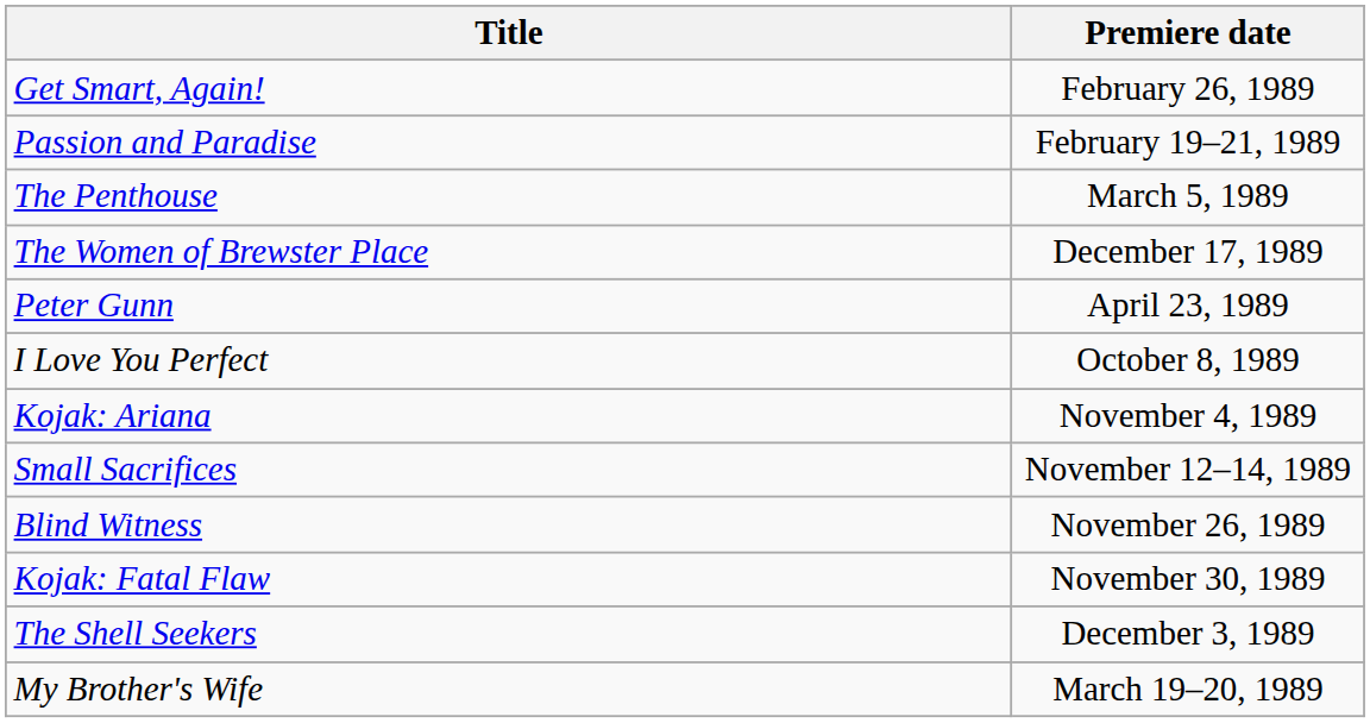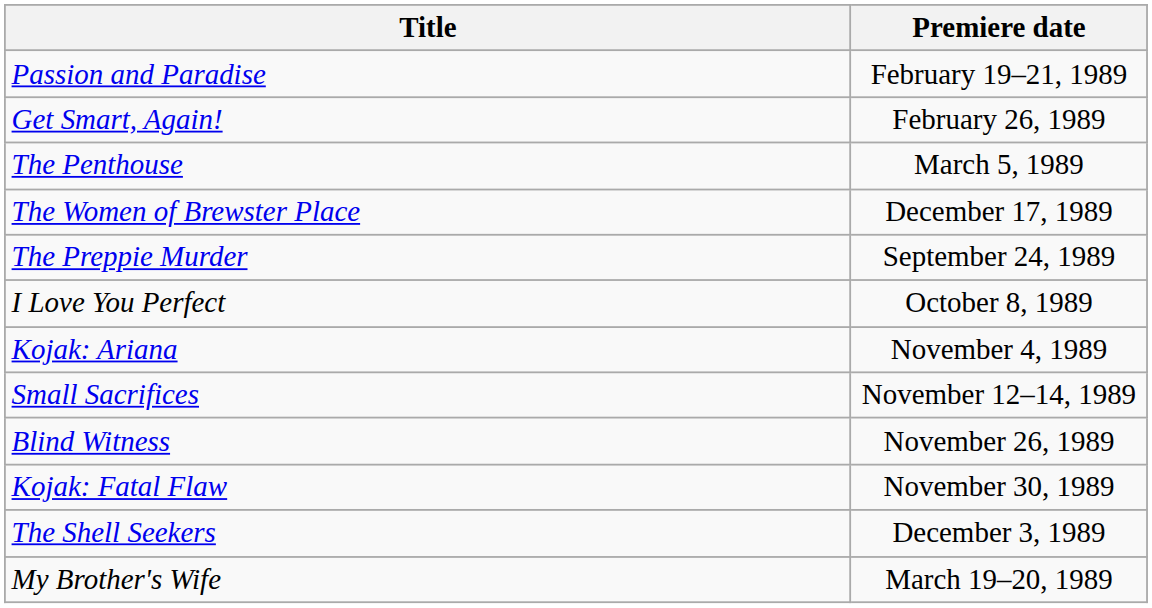 <table class="wikitable plainrowheaders sortable" style="width:50%;text-align:center;">
 <tr>
 <th scope="col" style="width:40%;">Title</th>
 <th scope="col" style="width:14%;">Premiere date</th>
 </tr>
 <tr>
+<td scope="row" style="text-align:left;"><em><a href='#'>Passion and Paradise</a></em></td>
+<td>February 19–21, 1989</td>
+</tr>
+<tr>
 <td scope="row" style="text-align:left;"><em><a href='#'>Get Smart, Again!</a></em></td>
 <td>February 26, 1989</td>
-</tr>
-<tr>
-<td scope="row" style="text-align:left;"><em><a href='#'>Passion and Paradise</a></em></td>
-<td>February 19–21, 1989</td>
 </tr>
 <tr>
 <td scope="row" style="text-align:left;"><em><a href='#'>The Penthouse</a></em></td>
 <td>March 5, 1989</td>
 </tr>
 <tr>
 <td scope="row" style="text-align:left;"><em><a href='#'>The Women of Brewster Place</a></em></td>
 <td>December 17, 1989</td>
 </tr>
 <tr>
-<td scope="row" style="text-align:left;"><em><a href='#'>Peter Gunn</a></em></td>
-<td>April 23, 1989</td>
+<td scope="row" style="text-align:left;"><em><a href='#'>The Preppie Murder</a></em></td>
+<td>September 24, 1989</td>
 </tr>
 <tr>
 <td scope="row" style="text-align:left;"><em>I Love You Perfect</em></td>
 <td>October 8, 1989</td>
 </tr>
 <tr>
 <td scope="row" style="text-align:left;"><em><a href='#'>Kojak: Ariana</a></em></td>
 <td>November 4, 1989</td>
 </tr>
 <tr>
 <td scope="row" style="text-align:left;"><em><a href='#'>Small Sacrifices</a></em></td>
 <td>November 12–14, 1989</td>
 </tr>
 <tr>
 <td scope="row" style="text-align:left;"><em><a href='#'>Blind Witness</a></em></td>
 <td>November 26, 1989</td>
 </tr>
 <tr>
 <td scope="row" style="text-align:left;"><em><a href='#'>Kojak: Fatal Flaw</a></em></td>
 <td>November 30, 1989</td>
 </tr>
 <tr>
 <td scope="row" style="text-align:left;"><em><a href='#'>The Shell Seekers</a></em></td>
 <td>December 3, 1989</td>
 </tr>
 <tr>
 <td scope="row" style="text-align:left;"><em>My Brother's Wife</em></td>
 <td>March 19–20, 1989</td>
 </tr>
 </table>
